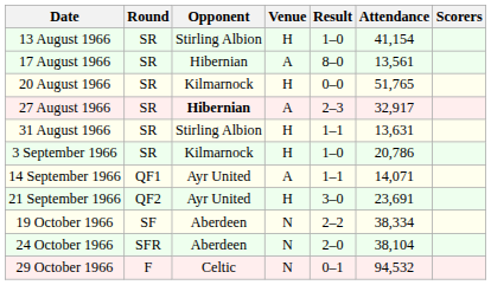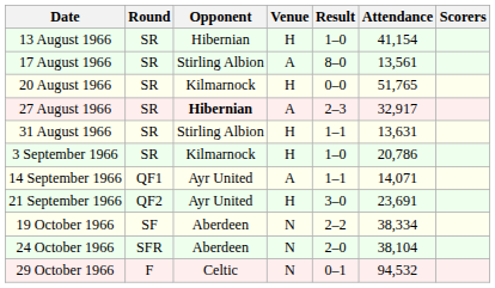 <table class="wikitable sortable" style="font-size:100%; text-align:center">
 <tr>
 <th>Date</th>
 <th>Round</th>
 <th>Opponent</th>
 <th>Venue</th>
 <th>Result</th>
 <th>Attendance</th>
 <th>Scorers</th>
 </tr>
 <tr bgcolor = "#EEFFEE">
 <td>13 August 1966</td>
 <td>SR</td>
-<td>Stirling Albion</td>
+<td>Hibernian</td>
 <td>H</td>
 <td>1–0</td>
 <td>41,154</td>
 <td></td>
 </tr>
 <tr bgcolor = "#EEFFEE">
 <td>17 August 1966</td>
 <td>SR</td>
-<td>Hibernian</td>
+<td>Stirling Albion</td>
 <td>A</td>
 <td>8–0</td>
 <td>13,561</td>
 <td></td>
 </tr>
 <tr bgcolor = "#FFFFEE">
 <td>20 August 1966</td>
 <td>SR</td>
 <td>Kilmarnock</td>
 <td>H</td>
 <td>0–0</td>
 <td>51,765</td>
 <td></td>
 </tr>
 <tr bgcolor = "#FFEEEE">
 <td>27 August 1966</td>
 <td>SR</td>
 <td><strong>Hibernian</strong></td>
 <td>A</td>
 <td>2–3</td>
 <td>32,917</td>
 <td></td>
 </tr>
 <tr bgcolor = "#FFFFEE">
 <td>31 August 1966</td>
 <td>SR</td>
 <td>Stirling Albion</td>
 <td>H</td>
 <td>1–1</td>
 <td>13,631</td>
 <td></td>
 </tr>
 <tr bgcolor = "#EEFFEE">
 <td>3 September 1966</td>
 <td>SR</td>
 <td>Kilmarnock</td>
 <td>H</td>
 <td>1–0</td>
 <td>20,786</td>
 <td></td>
 </tr>
 <tr bgcolor = "#FFFFEE">
 <td>14 September 1966</td>
 <td>QF1</td>
 <td>Ayr United</td>
 <td>A</td>
 <td>1–1</td>
 <td>14,071</td>
 <td></td>
 </tr>
 <tr bgcolor = "#EEFFEE">
 <td>21 September 1966</td>
 <td>QF2</td>
 <td>Ayr United</td>
 <td>H</td>
 <td>3–0</td>
 <td>23,691</td>
 <td></td>
 </tr>
 <tr bgcolor = "#FFFFEE">
 <td>19 October 1966</td>
 <td>SF</td>
 <td>Aberdeen</td>
 <td>N</td>
 <td>2–2</td>
 <td>38,334</td>
 <td></td>
 </tr>
 <tr bgcolor = "#EEFFEE">
 <td>24 October 1966</td>
 <td>SFR</td>
 <td>Aberdeen</td>
 <td>N</td>
 <td>2–0</td>
 <td>38,104</td>
 <td></td>
 </tr>
 <tr bgcolor = "#FFEEEE">
 <td>29 October 1966</td>
 <td>F</td>
 <td>Celtic</td>
 <td>N</td>
 <td>0–1</td>
 <td>94,532</td>
 <td></td>
 </tr>
 </table>
